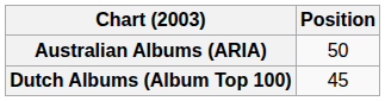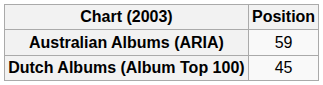 <table class="wikitable sortable plainrowheaders" style="text-align:center">
 <tr>
 <th scope="col">Chart (2003)</th>
 <th scope="col">Position</th>
 </tr>
 <tr>
 <th scope="row">Australian Albums (ARIA)</th>
-<td>50</td>
+<td>59</td>
 </tr>
 <tr>
 <th scope="row">Dutch Albums (Album Top 100)</th>
 <td>45</td>
 </tr>
 </table>
